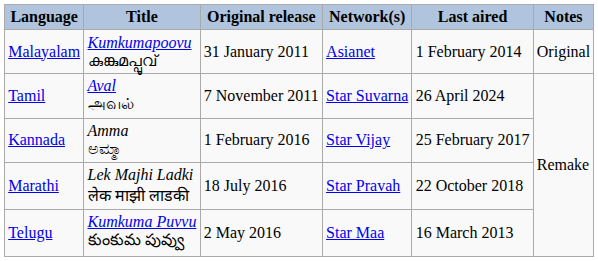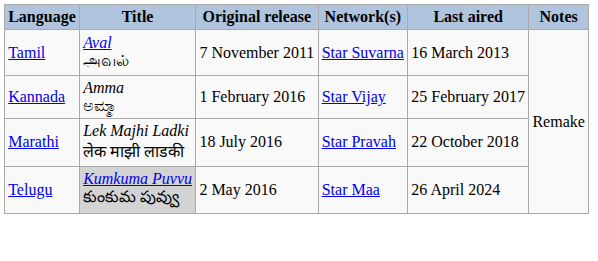 <table class="wikitable">
 <tr>
 <th style="background:LightSteelBlue;">Language</th>
 <th style="background:LightSteelBlue;">Title</th>
 <th style="background:LightSteelBlue;">Original release</th>
 <th style="background:LightSteelBlue;">Network(s)</th>
 <th style="background:LightSteelBlue;">Last aired</th>
 <th style="background:LightSteelBlue;">Notes</th>
 </tr>
 <tr>
-<td><a href='#'>Malayalam</a></td>
-<td><em><a href='#'>Kumkumapoovu</a></em> <br> കുങ്കുമപ്പൂവ്</td>
-<td>31 January 2011</td>
-<td><a href='#'>Asianet</a></td>
-<td>1 February 2014</td>
-<td>Original</td>
-</tr>
-<tr>
 <td><a href='#'>Tamil</a></td>
 <td><em><a href='#'>Aval</a></em> <br> அவல்</td>
 <td>7 November 2011</td>
 <td><a href='#'>Star Suvarna</a></td>
-<td>26 April 2024</td>
+<td>16 March 2013</td>
 <td rowspan="4">Remake</td>
 </tr>
 <tr>
 <td><a href='#'>Kannada</a></td>
 <td><em>Amma</em> <br> ಅಮ್ಮಾ</td>
 <td>1 February 2016</td>
 <td><a href='#'>Star Vijay</a></td>
 <td>25 February 2017</td>
 </tr>
 <tr>
 <td><a href='#'>Marathi</a></td>
 <td><em>Lek Majhi Ladki</em> <br> लेक माझी लाडकी</td>
 <td>18 July 2016</td>
 <td><a href='#'>Star Pravah</a></td>
 <td>22 October 2018</td>
 </tr>
 <tr>
 <td><a href='#'>Telugu</a></td>
-<td><em><a href='#'>Kumkuma Puvvu</a></em> <br> కుంకుమ పువ్వు</td>
+<td style="background: lightgrey;"><em><a href='#'>Kumkuma Puvvu</a></em> <br> కుంకుమ పువ్వు</td>
 <td>2 May 2016</td>
 <td><a href='#'>Star Maa</a></td>
-<td>16 March 2013</td>
+<td>26 April 2024</td>
 </tr>
 </table>
